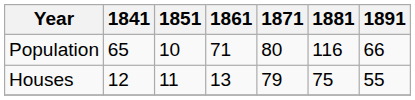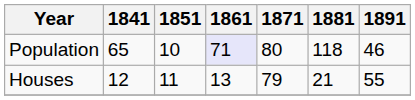 <table class="wikitable">
 <tr>
 <th>Year</th>
 <th>1841</th>
 <th>1851</th>
 <th>1861</th>
 <th>1871</th>
 <th>1881</th>
 <th>1891</th>
 </tr>
 <tr>
 <td>Population</td>
 <td>65</td>
 <td>10</td>
-<td>71</td>
+<td style="background: lavender;">71</td>
 <td>80</td>
-<td>116</td>
-<td>66</td>
+<td>118</td>
+<td>46</td>
 </tr>
 <tr>
 <td>Houses</td>
 <td>12</td>
 <td>11</td>
 <td>13</td>
 <td>79</td>
-<td>75</td>
+<td>21</td>
 <td>55</td>
 </tr>
 <tr>
 </tr>
 </table>
